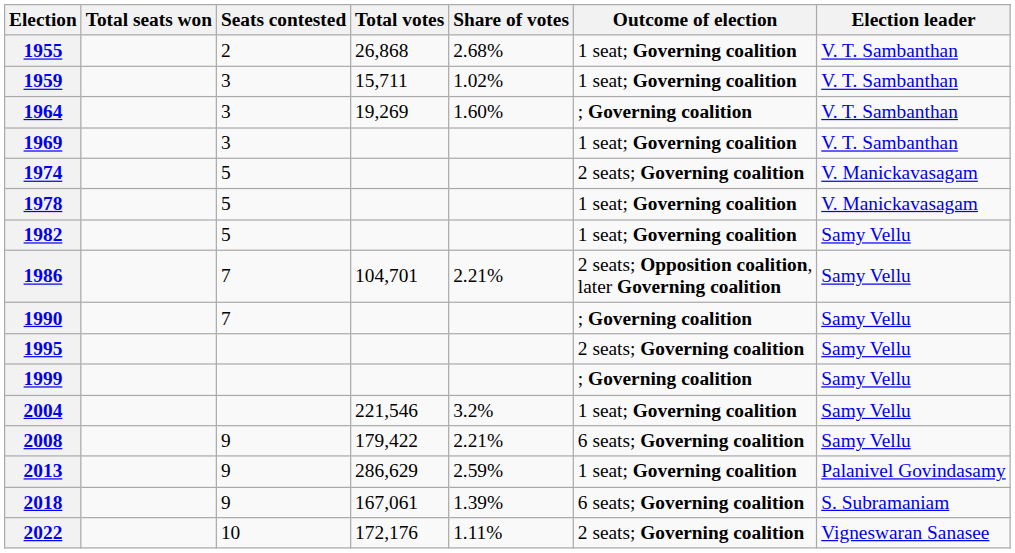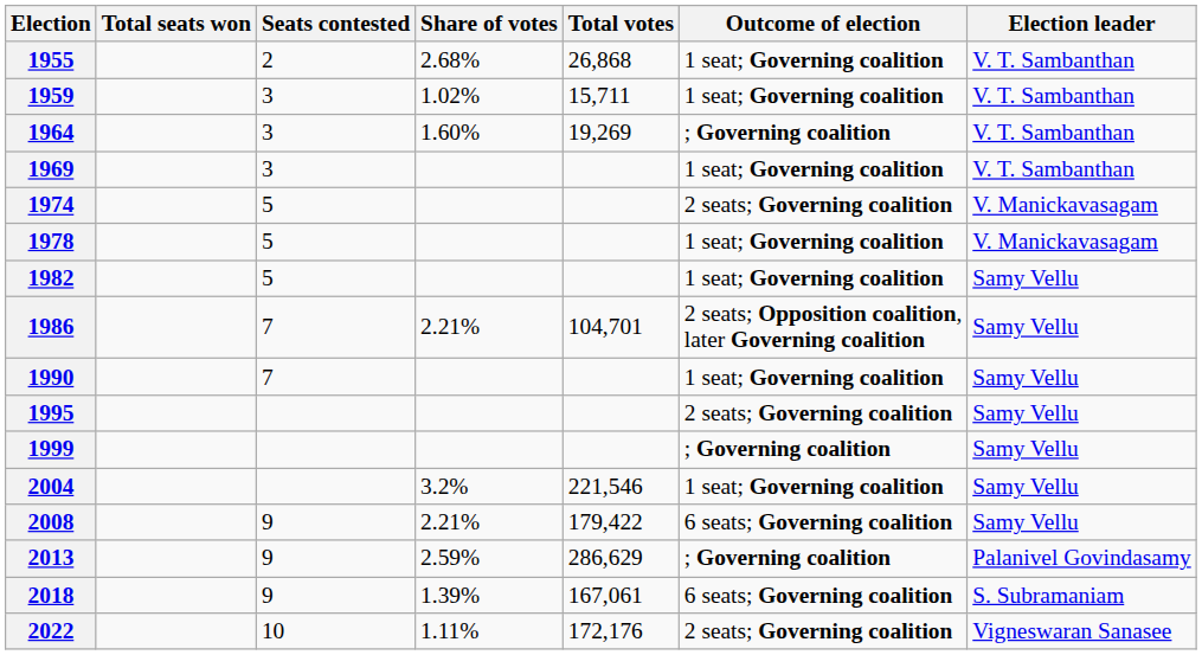 <table class="wikitable">
 <tr>
 <th>Election</th>
 <th>Total seats won</th>
 <th>Seats contested</th>
+<th>Share of votes</th>
 <th>Total votes</th>
-<th>Share of votes</th>
 <th>Outcome of election</th>
 <th>Election leader</th>
 </tr>
 <tr>
 <th><a href='#'>1955</a></th>
 <td></td>
 <td>2</td>
+<td>2.68%</td>
 <td>26,868</td>
-<td>2.68%</td>
 <td>1 seat; <strong>Governing coalition</strong> <br> </td>
 <td><a href='#'>V. T. Sambanthan</a></td>
 </tr>
 <tr>
 <th><a href='#'>1959</a></th>
 <td></td>
 <td>3</td>
+<td>1.02%</td>
 <td>15,711</td>
-<td>1.02%</td>
 <td>1 seat;  <strong>Governing coalition</strong> <br></td>
 <td><a href='#'>V. T. Sambanthan</a></td>
 </tr>
 <tr>
 <th><a href='#'>1964</a></th>
 <td></td>
 <td>3</td>
+<td>1.60%</td>
 <td>19,269</td>
-<td>1.60%</td>
 <td>;  <strong>Governing coalition</strong> <br></td>
 <td><a href='#'>V. T. Sambanthan</a></td>
 </tr>
 <tr>
 <th><a href='#'>1969</a></th>
 <td></td>
 <td>3</td>
 <td></td>
 <td></td>
 <td>1 seat;  <strong>Governing coalition</strong> <br></td>
 <td><a href='#'>V. T. Sambanthan</a></td>
 </tr>
 <tr>
 <th><a href='#'>1974</a></th>
 <td></td>
 <td>5</td>
 <td></td>
 <td></td>
 <td>2 seats;  <strong>Governing coalition</strong> <br></td>
 <td><a href='#'>V. Manickavasagam</a></td>
 </tr>
 <tr>
 <th><a href='#'>1978</a></th>
 <td></td>
 <td>5</td>
 <td></td>
 <td></td>
 <td>1 seat; <strong>Governing coalition</strong> <br></td>
 <td><a href='#'>V. Manickavasagam</a></td>
 </tr>
 <tr>
 <th><a href='#'>1982</a></th>
 <td></td>
 <td>5</td>
 <td></td>
 <td></td>
 <td>1 seat;  <strong>Governing coalition</strong> <br></td>
 <td><a href='#'>Samy Vellu</a></td>
 </tr>
 <tr>
 <th><a href='#'>1986</a></th>
 <td></td>
 <td>7</td>
+<td>2.21%</td>
 <td>104,701</td>
-<td>2.21%</td>
 <td>2 seats; <strong>Opposition coalition</strong>, <br> later <strong>Governing coalition</strong> <br></td>
 <td><a href='#'>Samy Vellu</a></td>
 </tr>
 <tr>
 <th><a href='#'>1990</a></th>
 <td></td>
 <td>7</td>
 <td></td>
 <td></td>
-<td>; <strong>Governing coalition</strong> <br></td>
+<td>1 seat;  <strong>Governing coalition</strong> <br></td>
 <td><a href='#'>Samy Vellu</a></td>
 </tr>
 <tr>
 <th><a href='#'>1995</a></th>
 <td></td>
 <td></td>
 <td></td>
 <td></td>
 <td>2 seats; <strong>Governing coalition</strong> <br></td>
 <td><a href='#'>Samy Vellu</a></td>
 </tr>
 <tr>
 <th><a href='#'>1999</a></th>
 <td></td>
 <td></td>
 <td></td>
 <td></td>
 <td>; <strong>Governing coalition</strong> <br></td>
 <td><a href='#'>Samy Vellu</a></td>
 </tr>
 <tr>
 <th><a href='#'>2004</a></th>
 <td></td>
 <td></td>
+<td>3.2%</td>
 <td>221,546</td>
-<td>3.2%</td>
 <td>1 seat; <strong>Governing coalition</strong> <br></td>
 <td><a href='#'>Samy Vellu</a></td>
 </tr>
 <tr>
 <th><a href='#'>2008</a></th>
 <td></td>
 <td>9</td>
+<td>2.21%</td>
 <td>179,422</td>
-<td>2.21%</td>
 <td>6 seats; <strong>Governing coalition</strong> <br></td>
 <td><a href='#'>Samy Vellu</a></td>
 </tr>
 <tr>
 <th><a href='#'>2013</a></th>
 <td></td>
 <td>9</td>
+<td>2.59%</td>
 <td>286,629</td>
-<td>2.59%</td>
-<td>1 seat; <strong>Governing coalition</strong> <br></td>
+<td>; <strong>Governing coalition</strong> <br></td>
 <td><a href='#'>Palanivel Govindasamy</a></td>
 </tr>
 <tr>
 <th><a href='#'>2018</a></th>
 <td></td>
 <td>9</td>
+<td>1.39%</td>
 <td>167,061</td>
-<td>1.39%</td>
 <td>6 seats; <strong>Governing coalition</strong> <br></td>
 <td><a href='#'>S. Subramaniam</a></td>
 </tr>
 <tr>
 <th><a href='#'>2022</a></th>
 <td></td>
 <td>10</td>
+<td>1.11%</td>
 <td>172,176</td>
-<td>1.11%</td>
 <td>2 seats; <strong>Governing coalition</strong> <br></td>
 <td><a href='#'>Vigneswaran Sanasee</a></td>
 </tr>
 </table>
